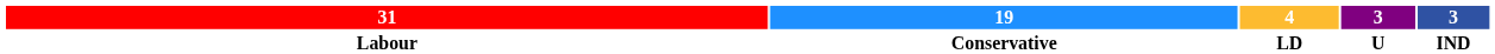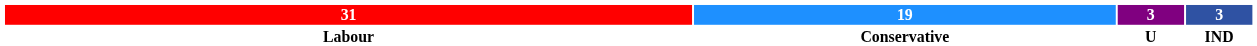 <table style="width:100%; text-align:center;">
 <tr style="color:white;">
 <td style="background:red; width:51.7%;"><strong>31</strong></td>
 <td style="background:dodgerblue; width:31.7%;"><strong>19</strong></td>
-<td style="background:#FDBB30; width:6.7%;"><strong>4</strong></td>
 <td style="background:purple; width:5.0%;"><strong>3</strong></td>
 <td style="background:#2F52A3; width:5.0%;"><strong>3</strong></td>
 </tr>
 <tr>
 <td><span><strong>Labour</strong></span></td>
 <td><span><strong>Conservative</strong></span></td>
-<td><span><strong>LD</strong></span></td>
 <td><span><strong>U</strong></span></td>
 <td><span><strong>IND</strong></span></td>
 </tr>
 </table>
